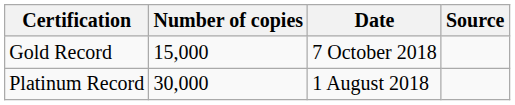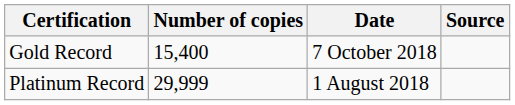 <table class="wikitable">
 <tr>
 <th>Certification</th>
 <th>Number of copies</th>
 <th>Date</th>
 <th>Source</th>
 </tr>
 <tr>
 <td>Gold Record</td>
-<td>15,000</td>
+<td>15,400</td>
 <td>7 October 2018</td>
 <td></td>
 </tr>
 <tr>
 <td>Platinum Record</td>
-<td>30,000</td>
+<td>29,999</td>
 <td>1 August 2018</td>
 <td></td>
 </tr>
 </table>
